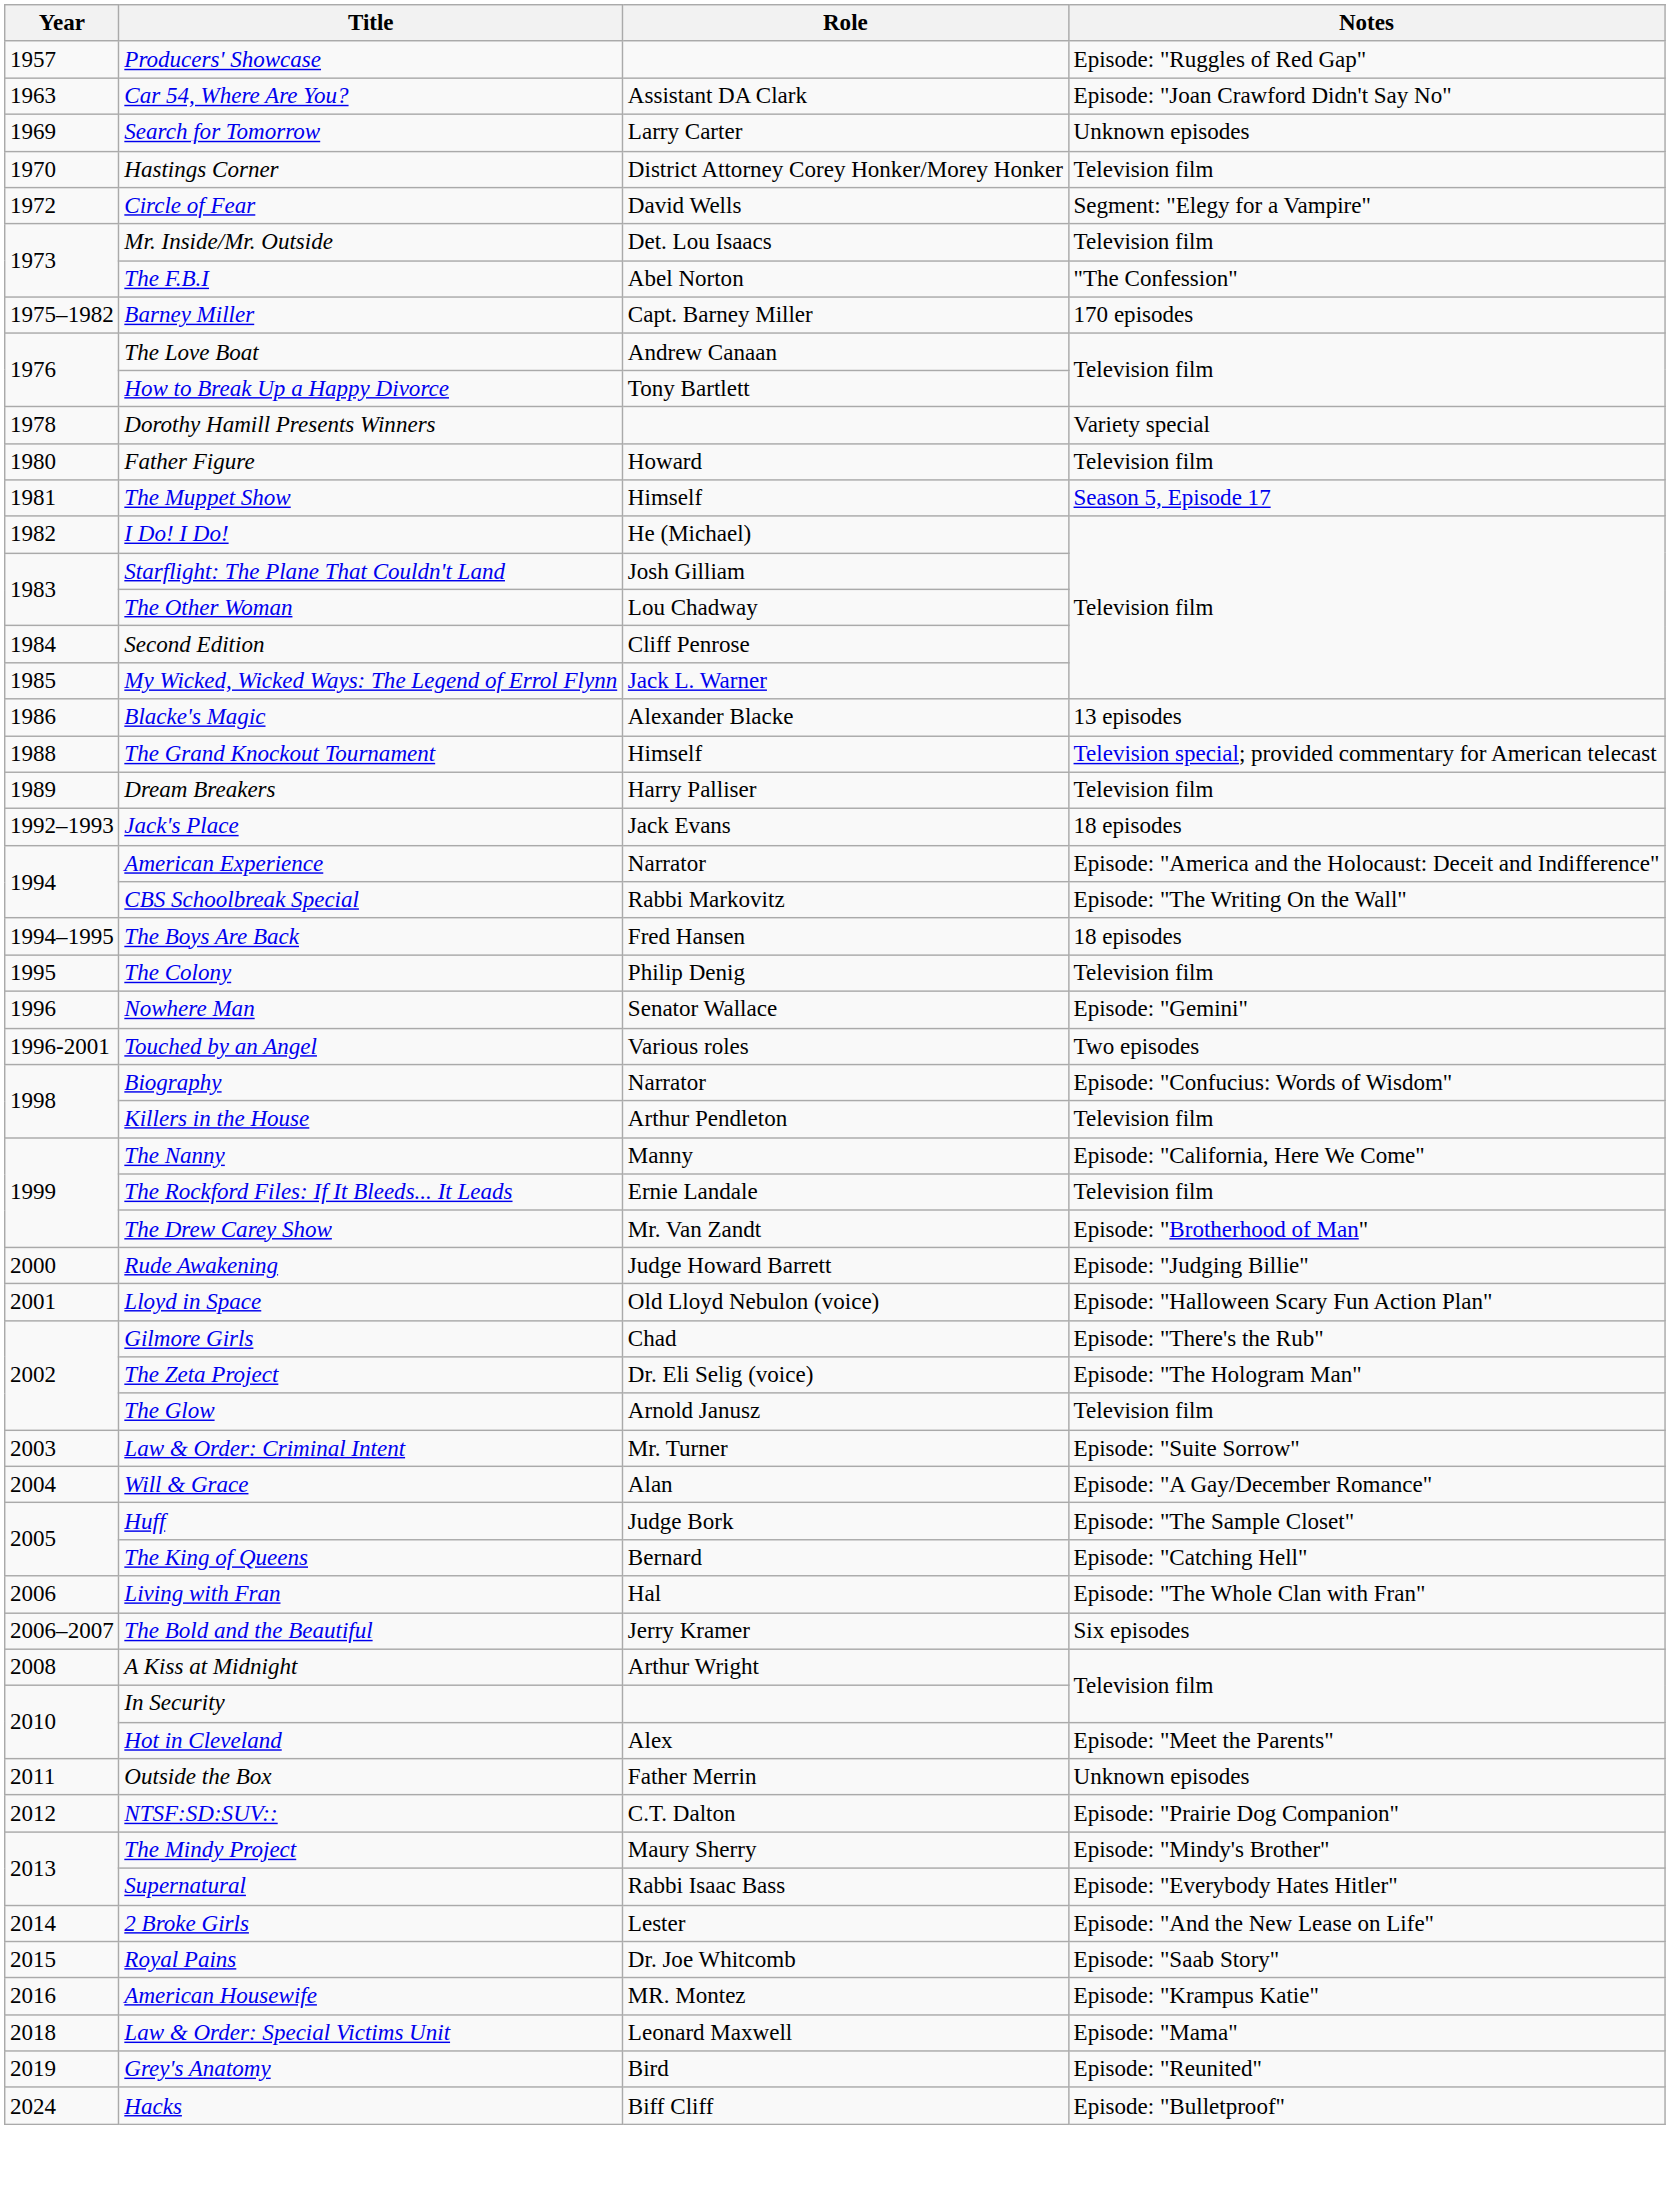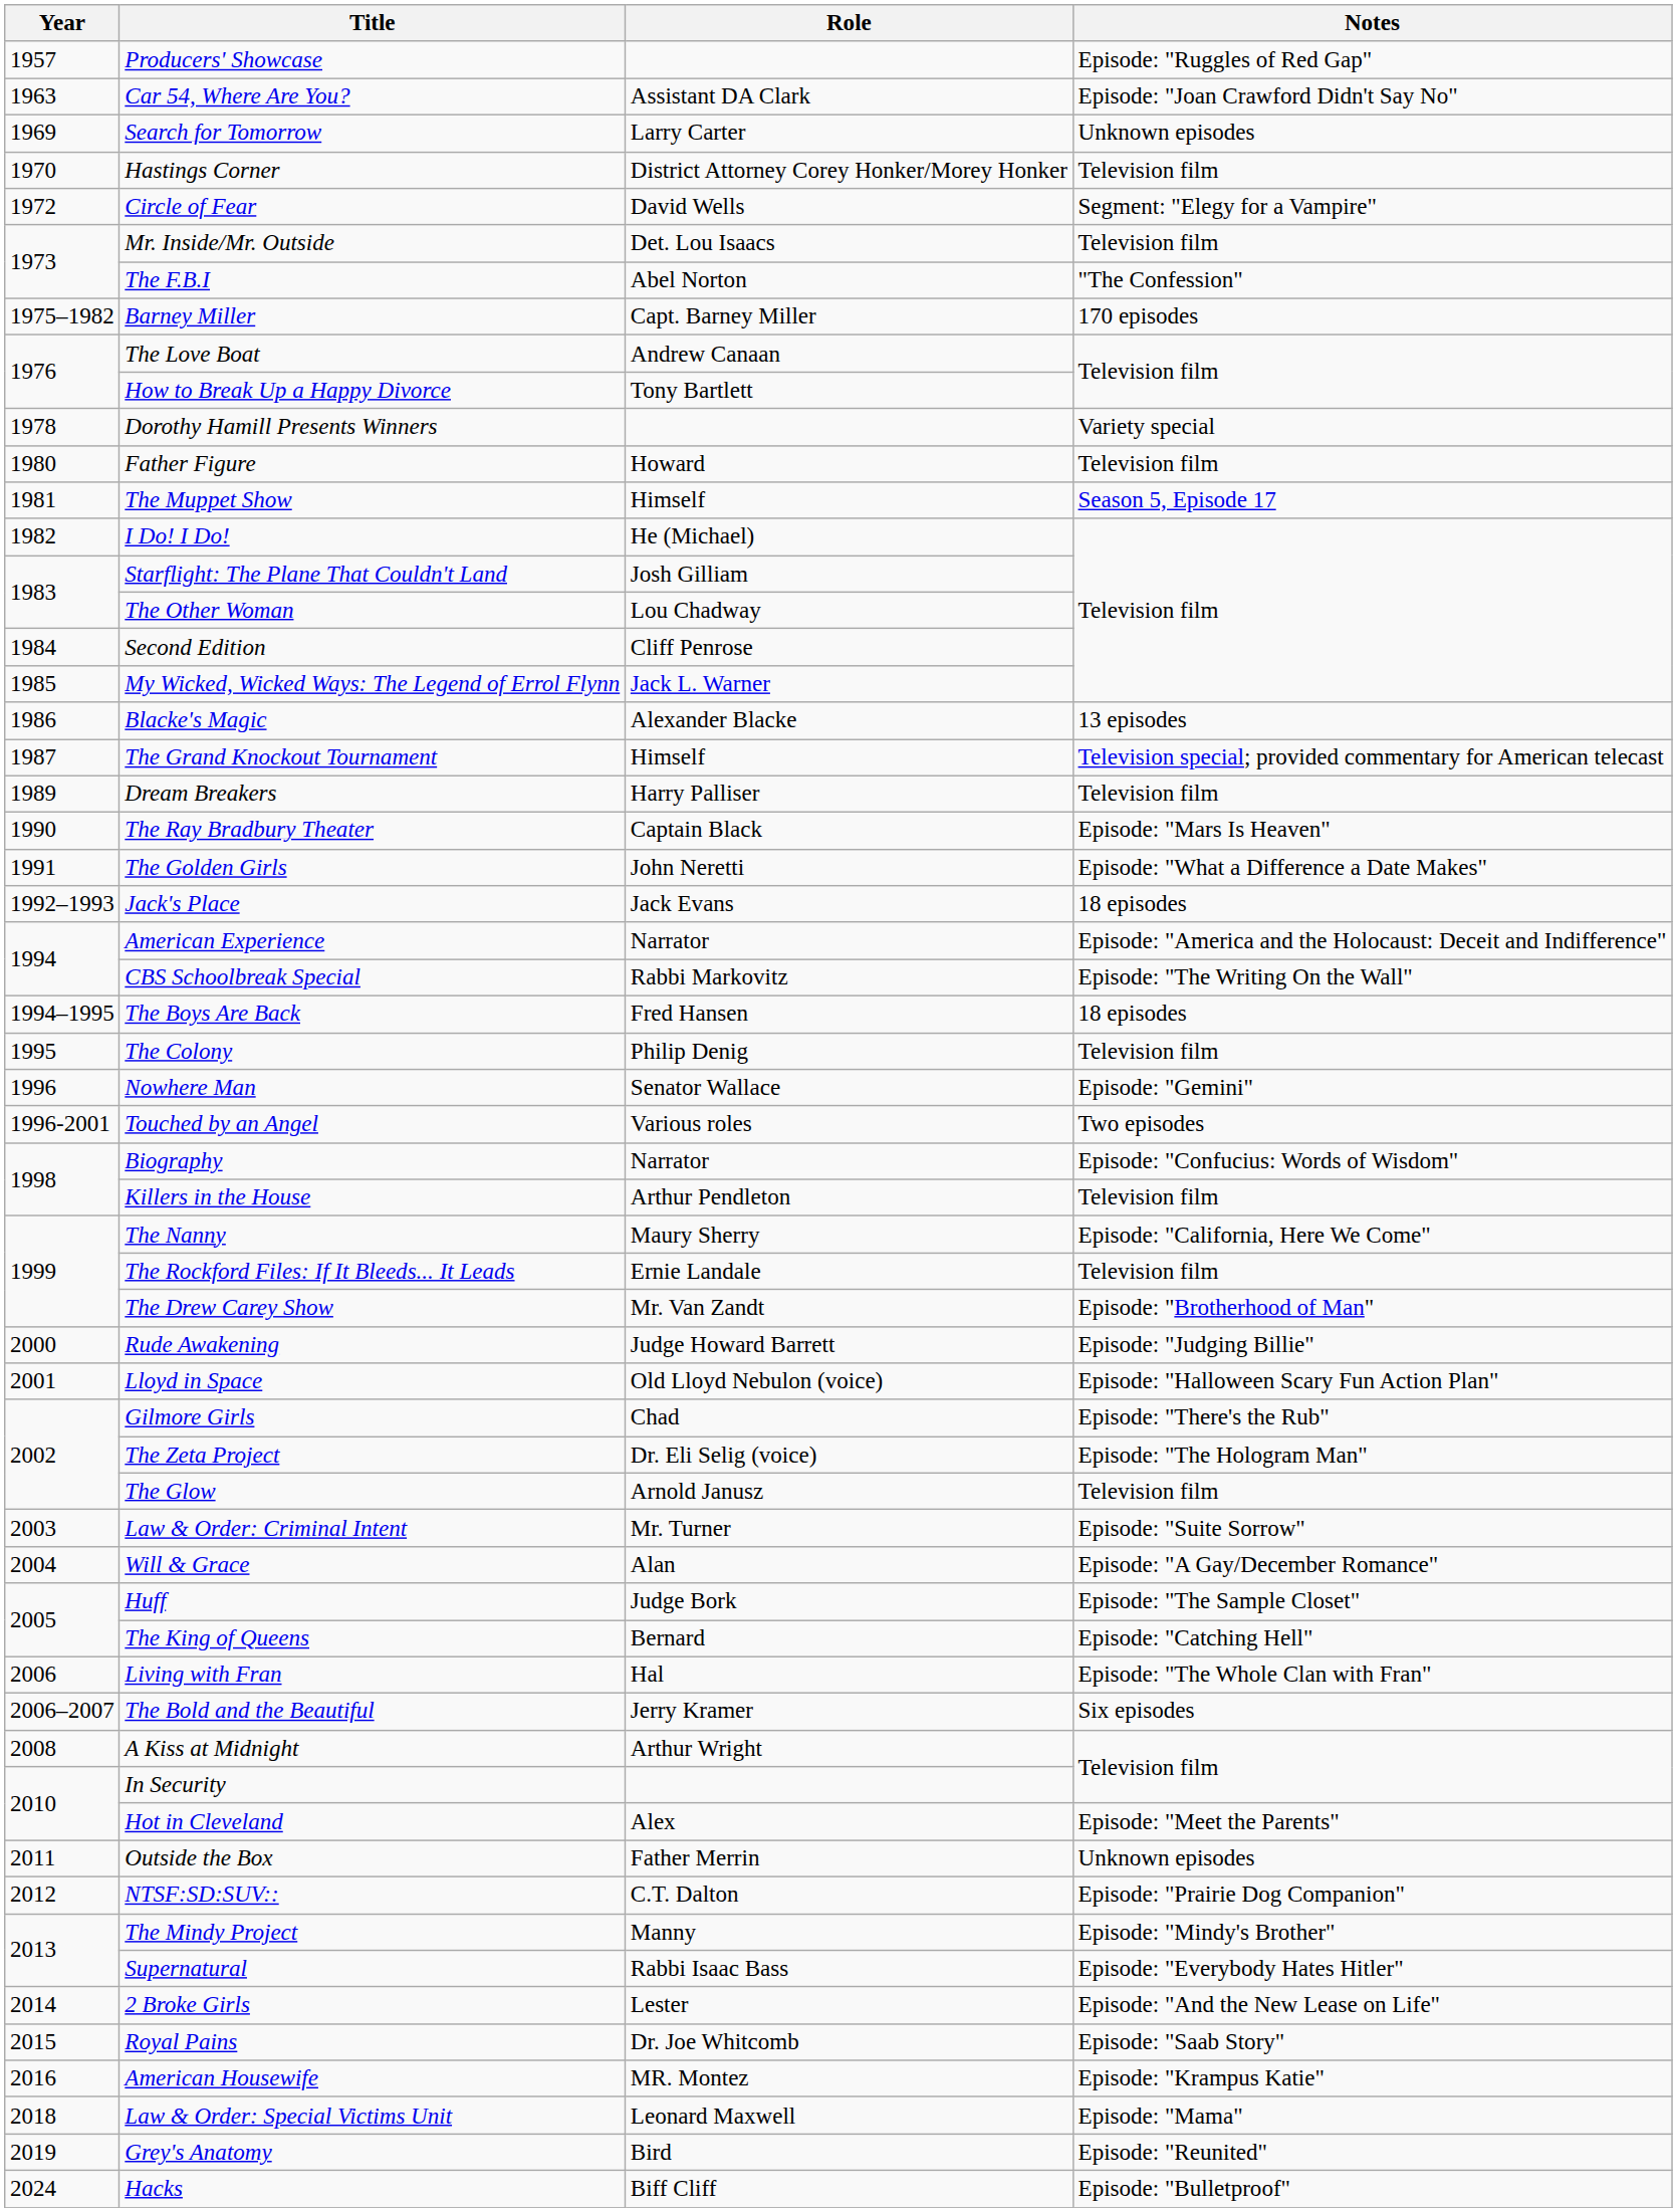 <table class="wikitable sortable">
 <tr>
 <th>Year</th>
 <th>Title</th>
 <th>Role</th>
 <th>Notes</th>
 </tr>
 <tr>
 <td>1957</td>
 <td><em><a href='#'>Producers' Showcase</a></em></td>
 <td></td>
 <td>Episode: "Ruggles of Red Gap"</td>
 </tr>
 <tr>
 <td>1963</td>
 <td><em><a href='#'>Car 54, Where Are You?</a></em></td>
 <td>Assistant DA Clark</td>
 <td>Episode: "Joan Crawford Didn't Say No"</td>
 </tr>
 <tr>
 <td>1969</td>
 <td><em><a href='#'>Search for Tomorrow</a></em></td>
 <td>Larry Carter</td>
 <td>Unknown episodes</td>
 </tr>
 <tr>
 <td>1970</td>
 <td><em>Hastings Corner</em></td>
 <td>District Attorney Corey Honker/Morey Honker</td>
 <td>Television film</td>
 </tr>
 <tr>
 <td>1972</td>
 <td><em><a href='#'>Circle of Fear</a></em></td>
 <td>David Wells</td>
 <td>Segment: "Elegy for a Vampire"</td>
 </tr>
 <tr>
 <td rowspan="2">1973</td>
 <td><em>Mr. Inside/Mr. Outside</em></td>
 <td>Det. Lou Isaacs</td>
 <td>Television film</td>
 </tr>
 <tr>
 <td><em><a href='#'>The F.B.I</a></em></td>
 <td>Abel Norton</td>
 <td>"The Confession"</td>
 </tr>
 <tr>
 <td>1975–1982</td>
 <td><em><a href='#'>Barney Miller</a></em></td>
 <td>Capt. Barney Miller</td>
 <td>170 episodes</td>
 </tr>
 <tr>
 <td rowspan="2">1976</td>
 <td><em>The Love Boat</em></td>
 <td>Andrew Canaan</td>
 <td rowspan="2">Television film</td>
 </tr>
 <tr>
 <td><em><a href='#'>How to Break Up a Happy Divorce</a></em></td>
 <td>Tony Bartlett</td>
 </tr>
 <tr>
 <td>1978</td>
 <td><em>Dorothy Hamill Presents Winners</em></td>
 <td></td>
 <td>Variety special</td>
 </tr>
 <tr>
 <td>1980</td>
 <td><em>Father Figure</em></td>
 <td>Howard</td>
 <td>Television film</td>
 </tr>
 <tr>
 <td>1981</td>
 <td><em><a href='#'>The Muppet Show</a></em></td>
 <td>Himself</td>
 <td><a href='#'>Season 5, Episode 17</a></td>
 </tr>
 <tr>
 <td>1982</td>
 <td><em><a href='#'>I Do! I Do!</a></em></td>
 <td>He (Michael)</td>
 <td rowspan="5">Television film</td>
 </tr>
 <tr>
 <td rowspan="2">1983</td>
 <td><em><a href='#'>Starflight: The Plane That Couldn't Land</a></em></td>
 <td>Josh Gilliam</td>
 </tr>
 <tr>
 <td><em><a href='#'>The Other Woman</a></em></td>
 <td>Lou Chadway</td>
 </tr>
 <tr>
 <td>1984</td>
 <td><em>Second Edition</em></td>
 <td>Cliff Penrose</td>
 </tr>
 <tr>
 <td>1985</td>
 <td><em><a href='#'>My Wicked, Wicked Ways: The Legend of Errol Flynn</a></em></td>
 <td><a href='#'>Jack L. Warner</a></td>
 </tr>
 <tr>
 <td>1986</td>
 <td><em><a href='#'>Blacke's Magic</a></em></td>
 <td>Alexander Blacke</td>
 <td>13 episodes</td>
 </tr>
 <tr>
-<td>1988</td>
+<td>1987</td>
 <td><em><a href='#'>The Grand Knockout Tournament</a></em></td>
 <td>Himself</td>
 <td><a href='#'>Television special</a>; provided commentary for American telecast</td>
 </tr>
 <tr>
 <td>1989</td>
 <td><em>Dream Breakers</em></td>
 <td>Harry Palliser</td>
 <td>Television film</td>
+</tr>
+<tr>
+<td>1990</td>
+<td><em><a href='#'>The Ray Bradbury Theater</a></em></td>
+<td>Captain Black</td>
+<td>Episode: "Mars Is Heaven"</td>
+</tr>
+<tr>
+<td>1991</td>
+<td><em><a href='#'>The Golden Girls</a></em></td>
+<td>John Neretti</td>
+<td>Episode: "What a Difference a Date Makes"</td>
 </tr>
 <tr>
 <td>1992–1993</td>
 <td><em><a href='#'>Jack's Place</a></em></td>
 <td>Jack Evans</td>
 <td>18 episodes</td>
 </tr>
 <tr>
 <td rowspan="2">1994</td>
 <td><em><a href='#'>American Experience</a></em></td>
 <td>Narrator</td>
 <td>Episode: "America and the Holocaust: Deceit and Indifference"</td>
 </tr>
 <tr>
 <td><em><a href='#'>CBS Schoolbreak Special</a></em></td>
 <td>Rabbi Markovitz</td>
 <td>Episode: "The Writing On the Wall"</td>
 </tr>
 <tr>
 <td>1994–1995</td>
 <td><em><a href='#'>The Boys Are Back</a></em></td>
 <td>Fred Hansen</td>
 <td>18 episodes</td>
 </tr>
 <tr>
 <td>1995</td>
 <td><em><a href='#'>The Colony</a></em></td>
 <td>Philip Denig</td>
 <td>Television film</td>
 </tr>
 <tr>
 <td>1996</td>
 <td><em><a href='#'>Nowhere Man</a></em></td>
 <td>Senator Wallace</td>
 <td>Episode: "Gemini"</td>
 </tr>
 <tr>
 <td>1996-2001</td>
 <td><em><a href='#'>Touched by an Angel</a></em></td>
 <td>Various roles</td>
 <td>Two episodes</td>
 </tr>
 <tr>
 <td rowspan="2">1998</td>
 <td><em><a href='#'>Biography</a></em></td>
 <td>Narrator</td>
 <td>Episode: "Confucius: Words of Wisdom"</td>
 </tr>
 <tr>
 <td><em><a href='#'>Killers in the House</a></em></td>
 <td>Arthur Pendleton</td>
 <td>Television film</td>
 </tr>
 <tr>
 <td rowspan="3">1999</td>
 <td><em><a href='#'>The Nanny</a></em></td>
-<td>Manny</td>
+<td>Maury Sherry</td>
 <td>Episode: "California, Here We Come"</td>
 </tr>
 <tr>
 <td><em><a href='#'>The Rockford Files: If It Bleeds... It Leads</a></em></td>
 <td>Ernie Landale</td>
 <td>Television film</td>
 </tr>
 <tr>
 <td><em><a href='#'>The Drew Carey Show</a></em></td>
 <td>Mr. Van Zandt</td>
 <td>Episode: "<a href='#'>Brotherhood of Man</a>"</td>
 </tr>
 <tr>
 <td>2000</td>
 <td><em><a href='#'>Rude Awakening</a></em></td>
 <td>Judge Howard Barrett</td>
 <td>Episode: "Judging Billie"</td>
 </tr>
 <tr>
 <td>2001</td>
 <td><em><a href='#'>Lloyd in Space</a></em></td>
 <td>Old Lloyd Nebulon (voice)</td>
 <td>Episode: "Halloween Scary Fun Action Plan"</td>
 </tr>
 <tr>
 <td rowspan="3">2002</td>
 <td><em><a href='#'>Gilmore Girls</a></em></td>
 <td>Chad</td>
 <td>Episode: "There's the Rub"</td>
 </tr>
 <tr>
 <td><em><a href='#'>The Zeta Project</a></em></td>
 <td>Dr. Eli Selig (voice)</td>
 <td>Episode: "The Hologram Man"</td>
 </tr>
 <tr>
 <td><em><a href='#'>The Glow</a></em></td>
 <td>Arnold Janusz</td>
 <td>Television film</td>
 </tr>
 <tr>
 <td>2003</td>
 <td><em><a href='#'>Law & Order: Criminal Intent</a></em></td>
 <td>Mr. Turner</td>
 <td>Episode: "Suite Sorrow"</td>
 </tr>
 <tr>
 <td>2004</td>
 <td><em><a href='#'>Will & Grace</a></em></td>
 <td>Alan</td>
 <td>Episode: "A Gay/December Romance"</td>
 </tr>
 <tr>
 <td rowspan="2">2005</td>
 <td><em><a href='#'>Huff</a></em></td>
 <td>Judge Bork</td>
 <td>Episode: "The Sample Closet"</td>
 </tr>
 <tr>
 <td><em><a href='#'>The King of Queens</a></em></td>
 <td>Bernard</td>
 <td>Episode: "Catching Hell"</td>
 </tr>
 <tr>
 <td>2006</td>
 <td><em><a href='#'>Living with Fran</a></em></td>
 <td>Hal</td>
 <td>Episode: "The Whole Clan with Fran"</td>
 </tr>
 <tr>
 <td>2006–2007</td>
 <td><em><a href='#'>The Bold and the Beautiful</a></em></td>
 <td>Jerry Kramer</td>
 <td>Six episodes</td>
 </tr>
 <tr>
 <td>2008</td>
 <td><em>A Kiss at Midnight</em></td>
 <td>Arthur Wright</td>
 <td rowspan="2">Television film</td>
 </tr>
 <tr>
 <td rowspan="2">2010</td>
 <td><em>In Security</em></td>
 <td></td>
 </tr>
 <tr>
 <td><em><a href='#'>Hot in Cleveland</a></em></td>
 <td>Alex</td>
 <td>Episode: "Meet the Parents"</td>
 </tr>
 <tr>
 <td>2011</td>
 <td><em>Outside the Box</em></td>
 <td>Father Merrin</td>
 <td>Unknown episodes</td>
 </tr>
 <tr>
 <td>2012</td>
 <td><em><a href='#'>NTSF:SD:SUV::</a></em></td>
 <td>C.T. Dalton</td>
 <td>Episode: "Prairie Dog Companion"</td>
 </tr>
 <tr>
 <td rowspan="2">2013</td>
 <td><em><a href='#'>The Mindy Project</a></em></td>
-<td>Maury Sherry</td>
+<td>Manny</td>
 <td>Episode: "Mindy's Brother"</td>
 </tr>
 <tr>
 <td><em><a href='#'>Supernatural</a></em></td>
 <td>Rabbi Isaac Bass</td>
 <td>Episode: "Everybody Hates Hitler"</td>
 </tr>
 <tr>
 <td>2014</td>
 <td><em><a href='#'>2 Broke Girls</a></em></td>
 <td>Lester</td>
 <td>Episode: "And the New Lease on Life"</td>
 </tr>
 <tr>
 <td>2015</td>
 <td><em><a href='#'>Royal Pains</a></em></td>
 <td>Dr. Joe Whitcomb</td>
 <td>Episode: "Saab Story"</td>
 </tr>
 <tr>
 <td>2016</td>
 <td><em><a href='#'>American Housewife</a></em></td>
 <td>MR. Montez</td>
 <td>Episode: "Krampus Katie"</td>
 </tr>
 <tr>
 <td>2018</td>
 <td><em><a href='#'>Law & Order: Special Victims Unit</a></em></td>
 <td>Leonard Maxwell</td>
 <td>Episode: "Mama"</td>
 </tr>
 <tr>
 <td>2019</td>
 <td><em><a href='#'>Grey's Anatomy</a></em></td>
 <td>Bird</td>
 <td>Episode: "Reunited"</td>
 </tr>
 <tr>
 <td>2024</td>
 <td><em><a href='#'>Hacks</a></em></td>
 <td>Biff Cliff</td>
 <td>Episode: "Bulletproof"</td>
 </tr>
 </table>
